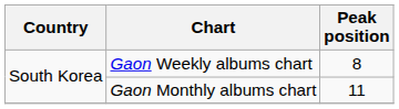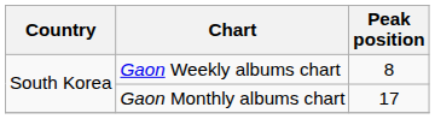 <table class="wikitable sortable">
 <tr>
 <th>Country</th>
 <th>Chart</th>
 <th>Peak<br>position</th>
 </tr>
 <tr>
 <td rowspan="2">South Korea</td>
 <td><a href='#'><em>Gaon</em></a> Weekly albums chart</td>
 <td align="center">8</td>
 </tr>
 <tr>
 <td><em>Gaon</em> Monthly albums chart</td>
-<td align="center">11</td>
+<td align="center">17</td>
 </tr>
 <tr>
 </tr>
 </table>
